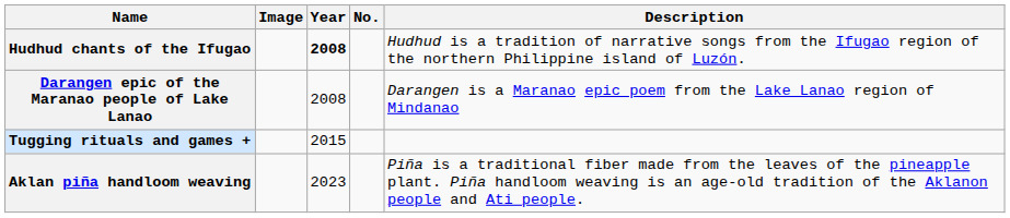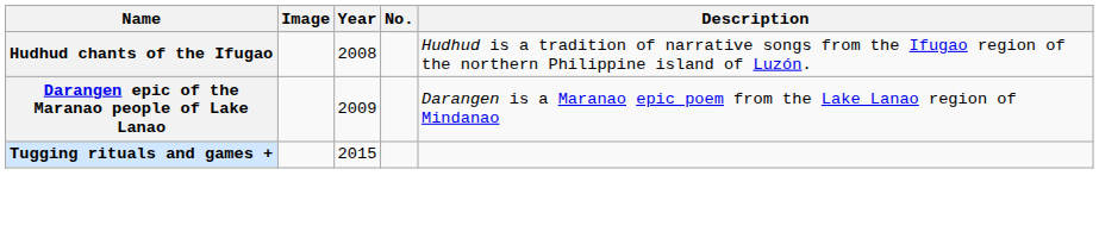 <table class="wikitable sortable plainrowheaders">
 <tr>
 <th style="width:25%">Name</th>
 <th class="unsortable">Image</th>
 <th>Year</th>
 <th>No.</th>
 <th class="unsortable">Description</th>
 </tr>
 <tr>
 <th scope="row">Hudhud chants of the Ifugao</th>
 <td></td>
-<td><strong>2008</strong></td>
+<td>2008</td>
 <td></td>
 <td><em>Hudhud</em> is a tradition of narrative songs from the <a href='#'>Ifugao</a> region of the northern Philippine island of <a href='#'>Luzón</a>.</td>
 </tr>
 <tr>
 <th scope="row"><a href='#'>Darangen</a> epic of the Maranao people of Lake Lanao</th>
 <td></td>
-<td>2008</td>
+<td>2009</td>
 <td></td>
 <td><em>Darangen</em> is a <a href='#'>Maranao</a> <a href='#'>epic poem</a> from the <a href='#'>Lake Lanao</a> region of <a href='#'>Mindanao</a></td>
 </tr>
 <tr>
 <th scope="row" style="background:#D0E7FF;">Tugging rituals and games +</th>
 <td></td>
 <td>2015</td>
 <td></td>
 <td></td>
 </tr>
-<tr>
-<th scope="row">Aklan <a href='#'>piña</a> handloom weaving</th>
-<td></td>
-<td>2023</td>
-<td></td>
-<td><em>Piña</em> is a traditional fiber made from the leaves of the <a href='#'>pineapple</a> plant. <em>Piña</em> handloom weaving is an age-old tradition of the <a href='#'>Aklanon people</a> and <a href='#'>Ati people</a>.</td>
-</tr>
 </table>
